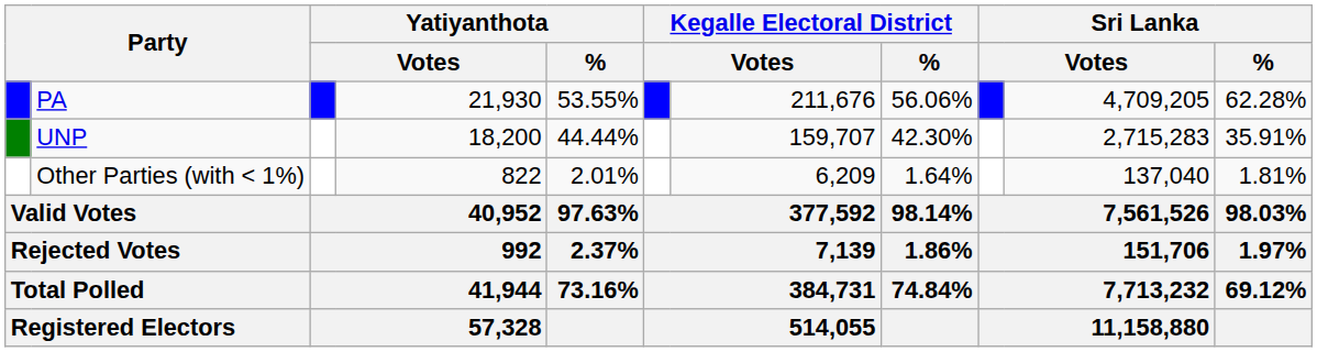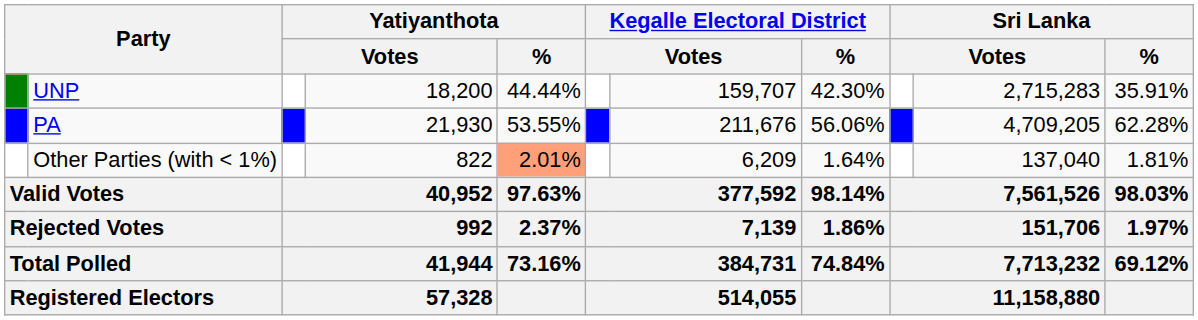 <table class="wikitable">
 <tr>
 <th colspan="2" width="144px"rowspan="2">Party</th>
 <th colspan="3" width="216px">Yatiyanthota</th>
 <th colspan="3" width="216px"><a href='#'>Kegalle Electoral District</a></th>
 <th colspan="3" width="216px">Sri Lanka</th>
 </tr>
 <tr>
 <th colspan="2" width="144px">Votes</th>
 <th>%</th>
 <th colspan="2" width="144px">Votes</th>
 <th>%</th>
 <th colspan="2" width="144px">Votes</th>
 <th>%</th>
 </tr>
 <tr>
+<td style="background-color:green;" width="10px"></td>
+<td style="text-align:left;"><a href='#'>UNP</a></td>
+<td style="background-color:white;" width="10px"></td>
+<td style="text-align:right;">18,200</td>
+<td style="text-align:right;">44.44%</td>
+<td style="background-color:white;" width="10px"></td>
+<td style="text-align:right;">159,707</td>
+<td style="text-align:right;">42.30%</td>
+<td style="background-color:white;" width="10px"></td>
+<td style="text-align:right;">2,715,283</td>
+<td style="text-align:right;">35.91%</td>
+</tr>
+<tr>
 <td style="background-color:blue;" width="10px"></td>
 <td style="text-align:left;"><a href='#'>PA</a></td>
 <td style="background-color:blue;" width="10px"></td>
 <td style="text-align:right;">21,930</td>
 <td style="text-align:right;">53.55%</td>
 <td style="background-color:blue;" width="10px"></td>
 <td style="text-align:right;">211,676</td>
 <td style="text-align:right;">56.06%</td>
 <td style="background-color:blue;" width="10px"></td>
 <td style="text-align:right;">4,709,205</td>
 <td style="text-align:right;">62.28%</td>
 </tr>
 <tr>
-<td style="background-color:green;" width="10px"></td>
-<td style="text-align:left;"><a href='#'>UNP</a></td>
-<td style="background-color:white;" width="10px"></td>
-<td style="text-align:right;">18,200</td>
-<td style="text-align:right;">44.44%</td>
-<td style="background-color:white;" width="10px"></td>
-<td style="text-align:right;">159,707</td>
-<td style="text-align:right;">42.30%</td>
-<td style="background-color:white;" width="10px"></td>
-<td style="text-align:right;">2,715,283</td>
-<td style="text-align:right;">35.91%</td>
-</tr>
-<tr>
 <td style="background-color:white;" width="10px"></td>
 <td style="text-align:left;">Other Parties (with < 1%)</td>
 <td style="background-color:white;" width="10px"></td>
 <td style="text-align:right;">822</td>
-<td style="text-align:right;">2.01%</td>
+<td style="background: lightsalmon; text-align:right;">2.01%</td>
 <td style="background-color:white;" width="10px"></td>
 <td style="text-align:right;">6,209</td>
 <td style="text-align:right;">1.64%</td>
 <td style="background-color:white;" width="10px"></td>
 <td style="text-align:right;">137,040</td>
 <td style="text-align:right;">1.81%</td>
 </tr>
 <tr>
 <th colspan="2" width="144px"style="text-align:left;">Valid Votes</th>
 <th style="text-align:right;"colspan="2" width="144px">40,952</th>
 <th style="text-align:right;">97.63%</th>
 <th style="text-align:right;"colspan="2" width="144px">377,592</th>
 <th style="text-align:right;">98.14%</th>
 <th style="text-align:right;"colspan="2" width="144px">7,561,526</th>
 <th style="text-align:right;">98.03%</th>
 </tr>
 <tr>
 <th colspan="2" width="144px"style="text-align:left;">Rejected Votes</th>
 <th style="text-align:right;"colspan="2" width="144px">992</th>
 <th style="text-align:right;">2.37%</th>
 <th style="text-align:right;"colspan="2" width="144px">7,139</th>
 <th style="text-align:right;">1.86%</th>
 <th style="text-align:right;"colspan="2" width="144px">151,706</th>
 <th style="text-align:right;">1.97%</th>
 </tr>
 <tr>
 <th colspan="2" width="144px"style="text-align:left;">Total Polled</th>
 <th style="text-align:right;"colspan="2" width="144px">41,944</th>
 <th style="text-align:right;">73.16%</th>
 <th style="text-align:right;"colspan="2" width="144px">384,731</th>
 <th style="text-align:right;">74.84%</th>
 <th style="text-align:right;"colspan="2" width="144px">7,713,232</th>
 <th style="text-align:right;">69.12%</th>
 </tr>
 <tr>
 <th colspan="2" width="144px"style="text-align:left;">Registered Electors</th>
 <th style="text-align:right;"colspan="2" width="144px">57,328</th>
 <th></th>
 <th style="text-align:right;"colspan="2" width="144px">514,055</th>
 <th></th>
 <th style="text-align:right;"colspan="2" width="144px">11,158,880</th>
 <th></th>
 </tr>
 </table>
